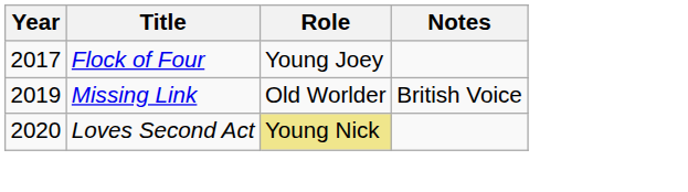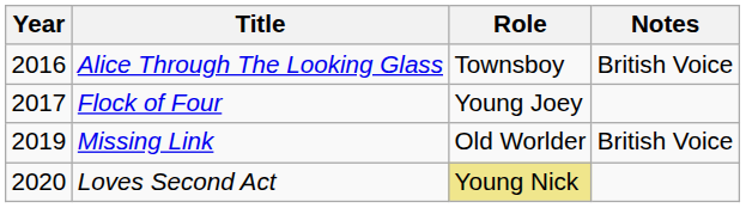 <table class="wikitable sortable">
 <tr>
 <th>Year</th>
 <th>Title</th>
 <th>Role</th>
 <th>Notes</th>
+</tr>
+<tr>
+<td>2016</td>
+<td><em><a href='#'>Alice Through The Looking Glass</a></em></td>
+<td>Townsboy</td>
+<td>British Voice</td>
 </tr>
 <tr>
 <td>2017</td>
 <td><em><a href='#'>Flock of Four</a></em></td>
 <td>Young Joey</td>
 </tr>
 <tr>
 <td>2019</td>
 <td><em><a href='#'>Missing Link</a></em></td>
 <td>Old Worlder</td>
 <td>British Voice</td>
 </tr>
 <tr>
 <td>2020</td>
 <td><em>Loves Second Act</em></td>
 <td style="background: khaki;">Young Nick</td>
 </tr>
 </table>
